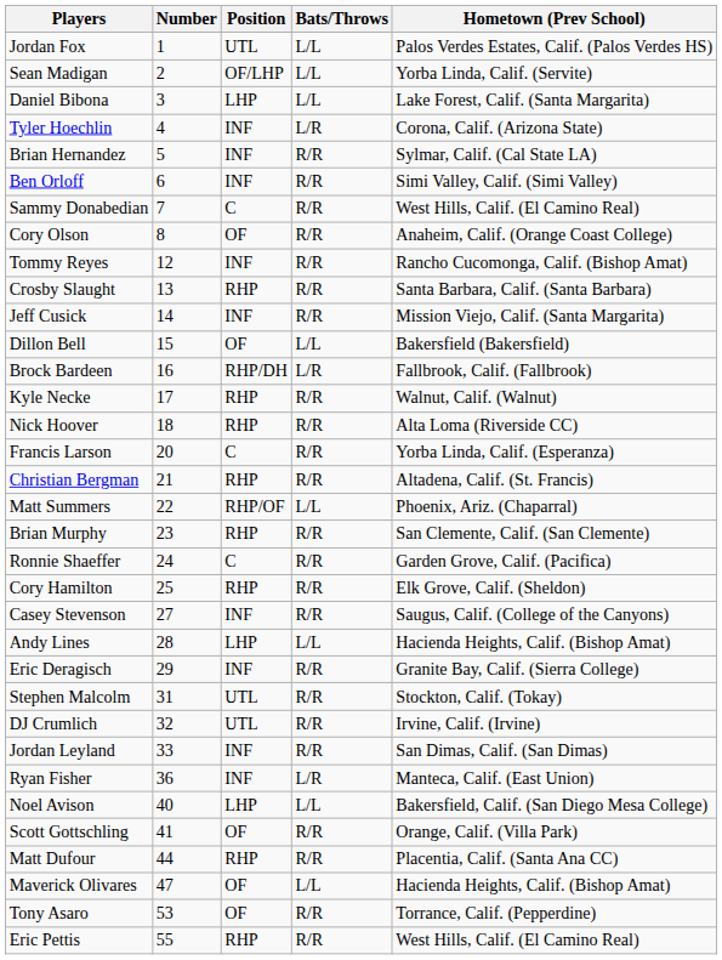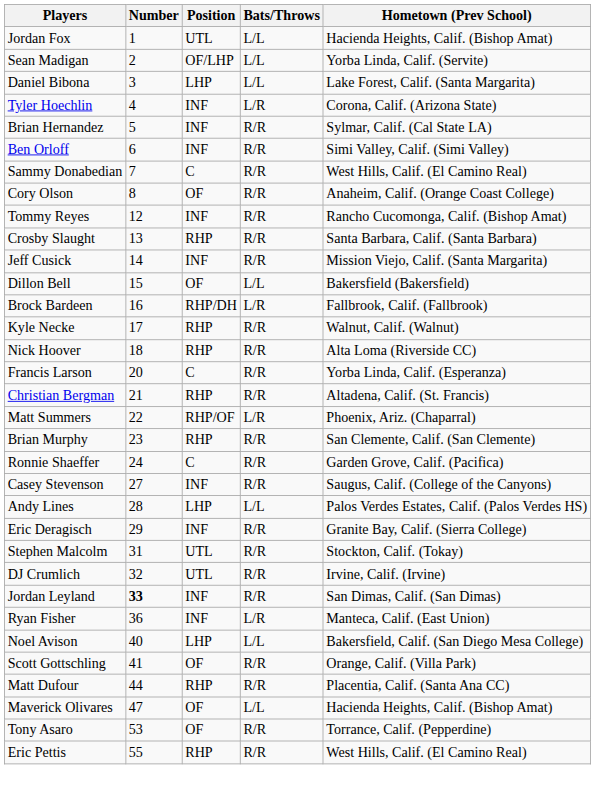 <table class="wikitable">
 <tr>
 <th>Players</th>
 <th>Number</th>
 <th>Position</th>
 <th>Bats/Throws</th>
 <th>Hometown (Prev School)</th>
 </tr>
 <tr>
 <td>Jordan Fox</td>
 <td>1</td>
 <td>UTL</td>
 <td>L/L</td>
-<td>Palos Verdes Estates, Calif. (Palos Verdes HS)</td>
+<td>Hacienda Heights, Calif. (Bishop Amat)</td>
 </tr>
 <tr>
 <td>Sean Madigan</td>
 <td>2</td>
 <td>OF/LHP</td>
 <td>L/L</td>
 <td>Yorba Linda, Calif. (Servite)</td>
 </tr>
 <tr>
 <td>Daniel Bibona</td>
 <td>3</td>
 <td>LHP</td>
 <td>L/L</td>
 <td>Lake Forest, Calif. (Santa Margarita)</td>
 </tr>
 <tr>
 <td><a href='#'>Tyler Hoechlin</a></td>
 <td>4</td>
 <td>INF</td>
 <td>L/R</td>
 <td>Corona, Calif. (Arizona State)</td>
 </tr>
 <tr>
 <td>Brian Hernandez</td>
 <td>5</td>
 <td>INF</td>
 <td>R/R</td>
 <td>Sylmar, Calif. (Cal State LA)</td>
 </tr>
 <tr>
 <td><a href='#'>Ben Orloff</a></td>
 <td>6</td>
 <td>INF</td>
 <td>R/R</td>
 <td>Simi Valley, Calif. (Simi Valley)</td>
 </tr>
 <tr>
 <td>Sammy Donabedian</td>
 <td>7</td>
 <td>C</td>
 <td>R/R</td>
 <td>West Hills, Calif. (El Camino Real)</td>
 </tr>
 <tr>
 <td>Cory Olson</td>
 <td>8</td>
 <td>OF</td>
 <td>R/R</td>
 <td>Anaheim, Calif. (Orange Coast College)</td>
 </tr>
 <tr>
 <td>Tommy Reyes</td>
 <td>12</td>
 <td>INF</td>
 <td>R/R</td>
 <td>Rancho Cucomonga, Calif. (Bishop Amat)</td>
 </tr>
 <tr>
 <td>Crosby Slaught</td>
 <td>13</td>
 <td>RHP</td>
 <td>R/R</td>
 <td>Santa Barbara, Calif. (Santa Barbara)</td>
 </tr>
 <tr>
 <td>Jeff Cusick</td>
 <td>14</td>
 <td>INF</td>
 <td>R/R</td>
 <td>Mission Viejo, Calif. (Santa Margarita)</td>
 </tr>
 <tr>
 <td>Dillon Bell</td>
 <td>15</td>
 <td>OF</td>
 <td>L/L</td>
 <td>Bakersfield (Bakersfield)</td>
 </tr>
 <tr>
 <td>Brock Bardeen</td>
 <td>16</td>
 <td>RHP/DH</td>
 <td>L/R</td>
 <td>Fallbrook, Calif. (Fallbrook)</td>
 </tr>
 <tr>
 <td>Kyle Necke</td>
 <td>17</td>
 <td>RHP</td>
 <td>R/R</td>
 <td>Walnut, Calif. (Walnut)</td>
 </tr>
 <tr>
 <td>Nick Hoover</td>
 <td>18</td>
 <td>RHP</td>
 <td>R/R</td>
 <td>Alta Loma (Riverside CC)</td>
 </tr>
 <tr>
 <td>Francis Larson</td>
 <td>20</td>
 <td>C</td>
 <td>R/R</td>
 <td>Yorba Linda, Calif. (Esperanza)</td>
 </tr>
 <tr>
 <td><a href='#'>Christian Bergman</a></td>
 <td>21</td>
 <td>RHP</td>
 <td>R/R</td>
 <td>Altadena, Calif. (St. Francis)</td>
 </tr>
 <tr>
 <td>Matt Summers</td>
 <td>22</td>
 <td>RHP/OF</td>
-<td>L/L</td>
+<td>L/R</td>
 <td>Phoenix, Ariz. (Chaparral)</td>
 </tr>
 <tr>
 <td>Brian Murphy</td>
 <td>23</td>
 <td>RHP</td>
 <td>R/R</td>
 <td>San Clemente, Calif. (San Clemente)</td>
 </tr>
 <tr>
 <td>Ronnie Shaeffer</td>
 <td>24</td>
 <td>C</td>
 <td>R/R</td>
 <td>Garden Grove, Calif. (Pacifica)</td>
 </tr>
 <tr>
-<td>Cory Hamilton</td>
-<td>25</td>
-<td>RHP</td>
-<td>R/R</td>
-<td>Elk Grove, Calif. (Sheldon)</td>
-</tr>
-<tr>
 <td>Casey Stevenson</td>
 <td>27</td>
 <td>INF</td>
 <td>R/R</td>
 <td>Saugus, Calif. (College of the Canyons)</td>
 </tr>
 <tr>
 <td>Andy Lines</td>
 <td>28</td>
 <td>LHP</td>
 <td>L/L</td>
-<td>Hacienda Heights, Calif. (Bishop Amat)</td>
+<td>Palos Verdes Estates, Calif. (Palos Verdes HS)</td>
 </tr>
 <tr>
 <td>Eric Deragisch</td>
 <td>29</td>
 <td>INF</td>
 <td>R/R</td>
 <td>Granite Bay, Calif. (Sierra College)</td>
 </tr>
 <tr>
 <td>Stephen Malcolm</td>
 <td>31</td>
 <td>UTL</td>
 <td>R/R</td>
 <td>Stockton, Calif. (Tokay)</td>
 </tr>
 <tr>
 <td>DJ Crumlich</td>
 <td>32</td>
 <td>UTL</td>
 <td>R/R</td>
 <td>Irvine, Calif. (Irvine)</td>
 </tr>
 <tr>
 <td>Jordan Leyland</td>
-<td>33</td>
+<td><strong>33</strong></td>
 <td>INF</td>
 <td>R/R</td>
 <td>San Dimas, Calif. (San Dimas)</td>
 </tr>
 <tr>
 <td>Ryan Fisher</td>
 <td>36</td>
 <td>INF</td>
 <td>L/R</td>
 <td>Manteca, Calif. (East Union)</td>
 </tr>
 <tr>
 <td>Noel Avison</td>
 <td>40</td>
 <td>LHP</td>
 <td>L/L</td>
 <td>Bakersfield, Calif. (San Diego Mesa College)</td>
 </tr>
 <tr>
 <td>Scott Gottschling</td>
 <td>41</td>
 <td>OF</td>
 <td>R/R</td>
 <td>Orange, Calif. (Villa Park)</td>
 </tr>
 <tr>
 <td>Matt Dufour</td>
 <td>44</td>
 <td>RHP</td>
 <td>R/R</td>
 <td>Placentia, Calif. (Santa Ana CC)</td>
 </tr>
 <tr>
 <td>Maverick Olivares</td>
 <td>47</td>
 <td>OF</td>
 <td>L/L</td>
 <td>Hacienda Heights, Calif. (Bishop Amat)</td>
 </tr>
 <tr>
 <td>Tony Asaro</td>
 <td>53</td>
 <td>OF</td>
 <td>R/R</td>
 <td>Torrance, Calif. (Pepperdine)</td>
 </tr>
 <tr>
 <td>Eric Pettis</td>
 <td>55</td>
 <td>RHP</td>
 <td>R/R</td>
 <td>West Hills, Calif. (El Camino Real)</td>
 </tr>
 </table>
